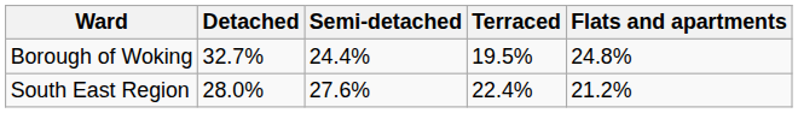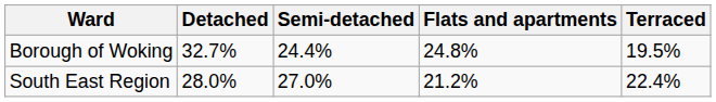 <table class="wikitable">
 <tr>
 <th>Ward</th>
 <th>Detached</th>
 <th>Semi-detached</th>
+<th>Flats and apartments</th>
 <th>Terraced</th>
-<th>Flats and apartments</th>
 </tr>
 <tr>
 <td>Borough of Woking</td>
 <td>32.7%</td>
 <td>24.4%</td>
+<td>24.8%</td>
 <td>19.5%</td>
-<td>24.8%</td>
 </tr>
 <tr>
 <td>South East Region</td>
 <td>28.0%</td>
-<td>27.6%</td>
+<td>27.0%</td>
+<td>21.2%</td>
 <td>22.4%</td>
-<td>21.2%</td>
 </tr>
 </table>
